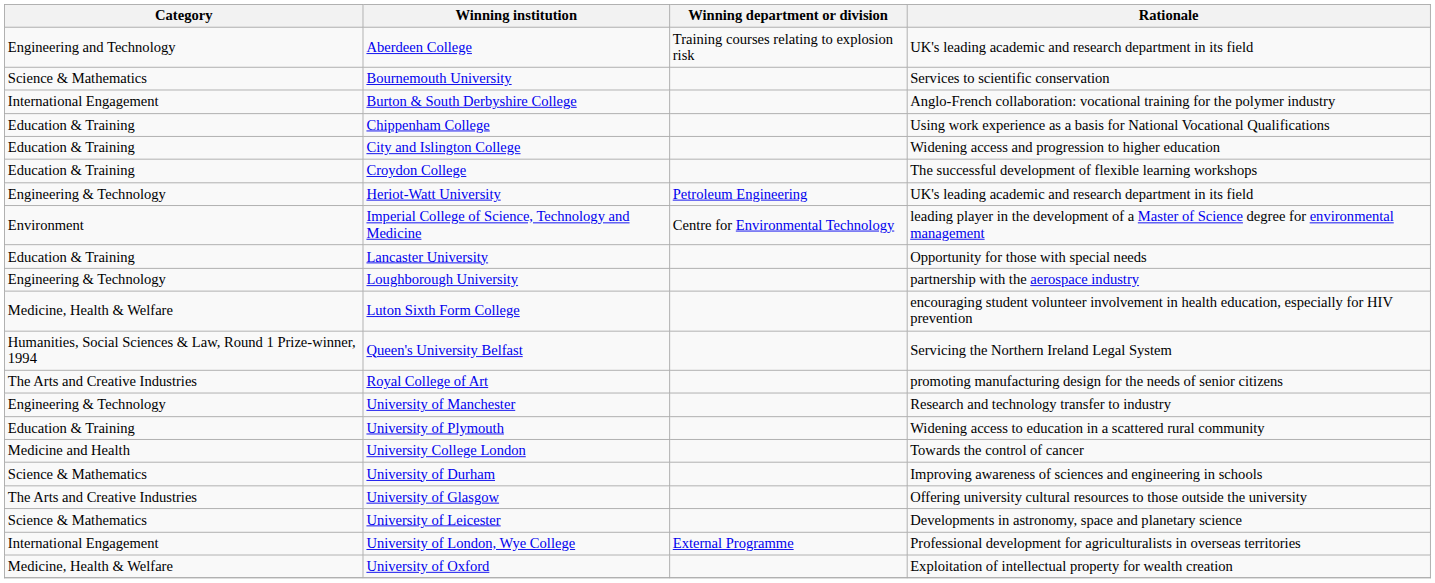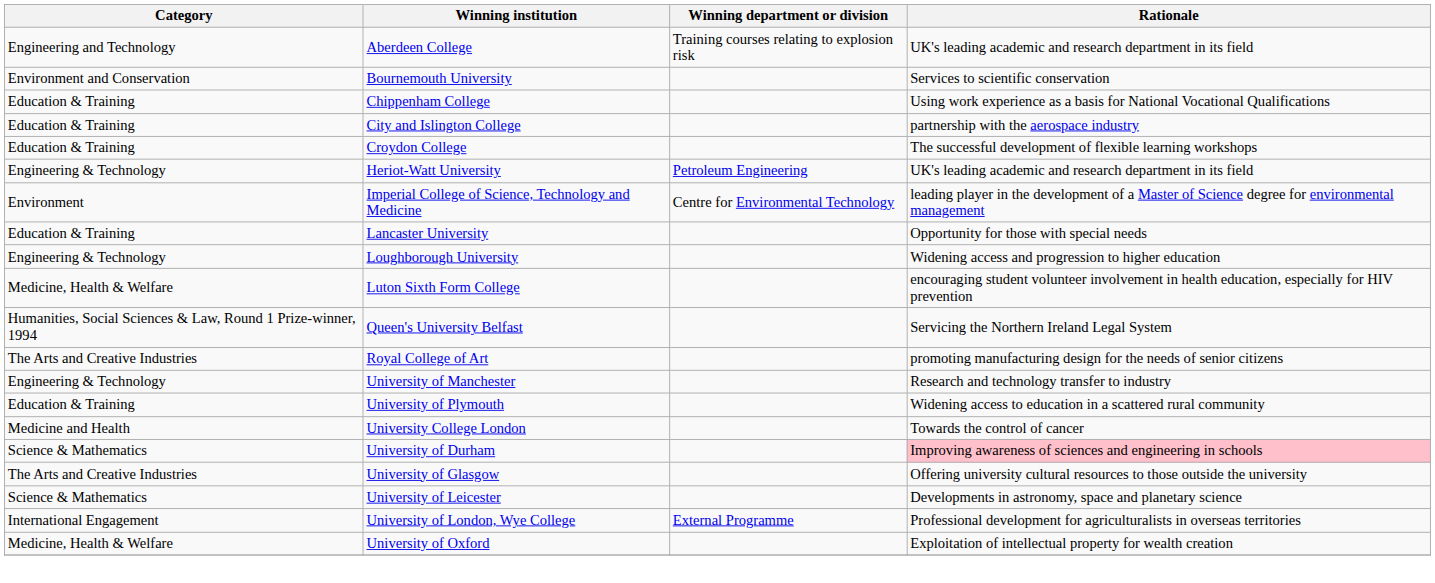 <table class="wikitable">
 <tr>
 <th>Category</th>
 <th>Winning institution</th>
 <th>Winning department or division</th>
 <th>Rationale</th>
 </tr>
 <tr>
 <td>Engineering and Technology</td>
 <td><a href='#'>Aberdeen College</a></td>
 <td>Training courses relating to explosion risk</td>
 <td>UK's leading academic and research department in its field</td>
 </tr>
 <tr>
-<td>Science & Mathematics</td>
+<td>Environment and Conservation</td>
 <td><a href='#'>Bournemouth University</a></td>
 <td></td>
 <td>Services to scientific conservation</td>
-</tr>
-<tr>
-<td>International Engagement</td>
-<td><a href='#'>Burton & South Derbyshire College</a></td>
-<td></td>
-<td>Anglo-French collaboration: vocational training for the polymer industry</td>
 </tr>
 <tr>
 <td>Education & Training</td>
 <td><a href='#'>Chippenham College</a></td>
 <td></td>
 <td>Using work experience as a basis for National Vocational Qualifications</td>
 </tr>
 <tr>
 <td>Education & Training</td>
 <td><a href='#'>City and Islington College</a></td>
 <td></td>
-<td>Widening access and progression to higher education</td>
+<td>partnership with the <a href='#'>aerospace industry</a></td>
 </tr>
 <tr>
 <td>Education & Training</td>
 <td><a href='#'>Croydon College</a></td>
 <td></td>
 <td>The successful development of flexible learning workshops</td>
 </tr>
 <tr>
 <td>Engineering & Technology</td>
 <td><a href='#'>Heriot-Watt University</a></td>
 <td><a href='#'>Petroleum Engineering</a></td>
 <td>UK's leading academic and research department in its field</td>
 </tr>
 <tr>
 <td>Environment</td>
 <td><a href='#'>Imperial College of Science, Technology and Medicine</a></td>
 <td>Centre for <a href='#'>Environmental Technology</a></td>
 <td>leading player in the development of a <a href='#'>Master of Science</a> degree for <a href='#'>environmental management</a></td>
 </tr>
 <tr>
 <td>Education & Training</td>
 <td><a href='#'>Lancaster University</a></td>
 <td></td>
 <td>Opportunity for those with special needs</td>
 </tr>
 <tr>
 <td>Engineering & Technology</td>
 <td><a href='#'>Loughborough University</a></td>
 <td></td>
-<td>partnership with the <a href='#'>aerospace industry</a></td>
+<td>Widening access and progression to higher education</td>
 </tr>
 <tr>
 <td>Medicine, Health & Welfare</td>
 <td><a href='#'>Luton Sixth Form College</a></td>
 <td></td>
 <td>encouraging student volunteer involvement in health education, especially for HIV prevention</td>
 </tr>
 <tr>
 <td>Humanities, Social Sciences & Law, Round 1 Prize-winner, 1994</td>
 <td><a href='#'>Queen's University Belfast</a></td>
 <td></td>
 <td>Servicing the Northern Ireland Legal System</td>
 </tr>
 <tr>
 <td>The Arts and Creative Industries</td>
 <td><a href='#'>Royal College of Art</a></td>
 <td></td>
 <td>promoting manufacturing design for the needs of senior citizens</td>
 </tr>
 <tr>
 <td>Engineering & Technology</td>
 <td><a href='#'>University of Manchester</a></td>
 <td></td>
 <td>Research and technology transfer to industry</td>
 </tr>
 <tr>
 <td>Education & Training</td>
 <td><a href='#'>University of Plymouth</a></td>
 <td></td>
 <td>Widening access to education in a scattered rural community</td>
 </tr>
 <tr>
 <td>Medicine and Health</td>
 <td><a href='#'>University College London</a></td>
 <td></td>
 <td>Towards the control of cancer</td>
 </tr>
 <tr>
 <td>Science & Mathematics</td>
 <td><a href='#'>University of Durham</a></td>
 <td></td>
-<td>Improving awareness of sciences and engineering in schools</td>
+<td style="background: pink;">Improving awareness of sciences and engineering in schools</td>
 </tr>
 <tr>
 <td>The Arts and Creative Industries</td>
 <td><a href='#'>University of Glasgow</a></td>
 <td></td>
 <td>Offering university cultural resources to those outside the university</td>
 </tr>
 <tr>
 <td>Science & Mathematics</td>
 <td><a href='#'>University of Leicester</a></td>
 <td></td>
 <td>Developments in astronomy, space and planetary science</td>
 </tr>
 <tr>
 <td>International Engagement</td>
 <td><a href='#'>University of London, Wye College</a></td>
 <td><a href='#'>External Programme</a></td>
 <td>Professional development for agriculturalists in overseas territories</td>
 </tr>
 <tr>
 <td>Medicine, Health & Welfare</td>
 <td><a href='#'>University of Oxford</a></td>
 <td></td>
 <td>Exploitation of intellectual property for wealth creation</td>
 </tr>
 <tr>
 </tr>
 </table>
